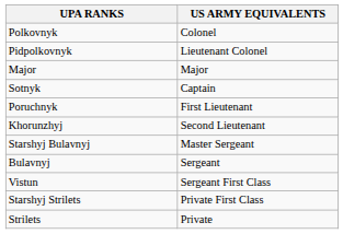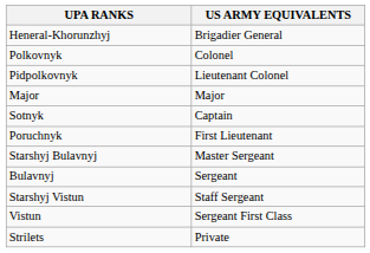 <table class="wikitable" style="margin: 1em auto 1em auto; width:400px; text-align:left; font-size:85%;">
 <tr>
 <th scope="col" style="width:200px">UPA RANKS</th>
 <th scope="col">US ARMY EQUIVALENTS</th>
+</tr>
+<tr>
+<td>Heneral-Khorunzhyj</td>
+<td>Brigadier General</td>
 </tr>
 <tr>
 <td>Polkovnyk</td>
 <td>Colonel</td>
 </tr>
 <tr>
 <td>Pidpolkovnyk</td>
 <td>Lieutenant Colonel</td>
 </tr>
 <tr>
 <td>Major</td>
 <td>Major</td>
 </tr>
 <tr>
 <td>Sotnyk</td>
 <td>Captain</td>
 </tr>
 <tr>
 <td>Poruchnyk</td>
 <td>First Lieutenant</td>
 </tr>
 <tr>
-<td>Khorunzhyj</td>
-<td>Second Lieutenant</td>
-</tr>
-<tr>
 <td>Starshyj Bulavnyj</td>
 <td>Master Sergeant</td>
 </tr>
 <tr>
 <td>Bulavnyj</td>
 <td>Sergeant</td>
 </tr>
 <tr>
+<td>Starshyj Vistun</td>
+<td>Staff Sergeant</td>
+</tr>
+<tr>
 <td>Vistun</td>
 <td>Sergeant First Class</td>
-</tr>
-<tr>
-<td>Starshyj Strilets</td>
-<td>Private First Class</td>
 </tr>
 <tr>
 <td>Strilets</td>
 <td>Private</td>
 </tr>
 </table>
